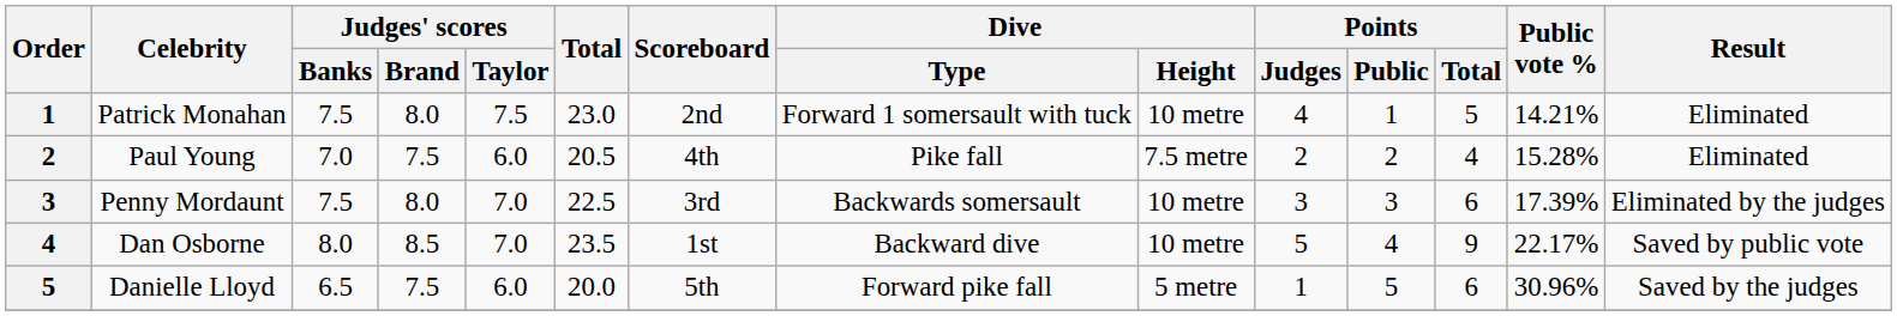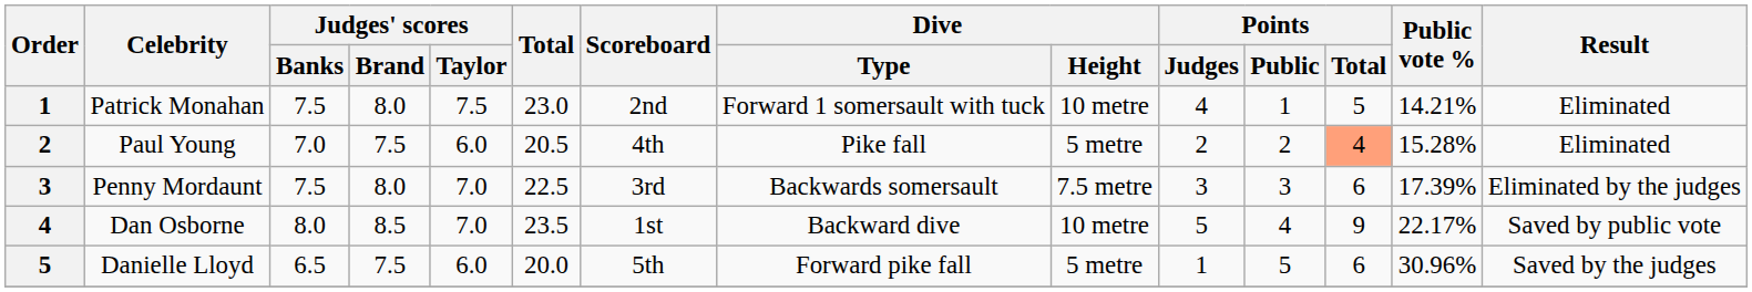 <table class="wikitable" style="margin= auto; text-align: center;">
 <tr>
 <th scope=row rowspan=2>Order</th>
 <th rowspan=2>Celebrity</th>
 <th colspan=3>Judges' scores</th>
 <th rowspan=2>Total</th>
 <th rowspan=2>Scoreboard</th>
 <th colspan=2>Dive</th>
 <th colspan=3>Points</th>
 <th rowspan=2>Public<br>vote %</th>
 <th rowspan=2>Result</th>
 </tr>
 <tr>
 <th>Banks</th>
 <th>Brand</th>
 <th>Taylor</th>
 <th>Type</th>
 <th>Height</th>
 <th>Judges</th>
 <th>Public</th>
 <th>Total</th>
 </tr>
 <tr>
 <th scope=row>1</th>
 <td>Patrick Monahan</td>
 <td>7.5</td>
 <td>8.0</td>
 <td>7.5</td>
 <td>23.0</td>
 <td>2nd</td>
 <td>Forward 1  somersault with tuck</td>
 <td>10 metre</td>
 <td>4</td>
 <td>1</td>
 <td>5</td>
 <td>14.21%</td>
 <td>Eliminated</td>
 </tr>
 <tr>
 <th scope=row>2</th>
 <td>Paul Young</td>
 <td>7.0</td>
 <td>7.5</td>
 <td>6.0</td>
 <td>20.5</td>
 <td>4th</td>
 <td>Pike fall</td>
-<td>7.5 metre</td>
+<td>5 metre</td>
 <td>2</td>
 <td>2</td>
-<td>4</td>
+<td style="background: lightsalmon;">4</td>
 <td>15.28%</td>
 <td>Eliminated</td>
 </tr>
 <tr>
 <th scope=row>3</th>
 <td>Penny Mordaunt</td>
 <td>7.5</td>
 <td>8.0</td>
 <td>7.0</td>
 <td>22.5</td>
 <td>3rd</td>
 <td>Backwards somersault</td>
-<td>10 metre</td>
+<td>7.5 metre</td>
 <td>3</td>
 <td>3</td>
 <td>6</td>
 <td>17.39%</td>
 <td>Eliminated by the judges</td>
 </tr>
 <tr>
 <th scope=row>4</th>
 <td>Dan Osborne</td>
 <td>8.0</td>
 <td>8.5</td>
 <td>7.0</td>
 <td>23.5</td>
 <td>1st</td>
 <td>Backward dive</td>
 <td>10 metre</td>
 <td>5</td>
 <td>4</td>
 <td>9</td>
 <td>22.17%</td>
 <td>Saved by public vote</td>
 </tr>
 <tr>
 <th scope=row>5</th>
 <td>Danielle Lloyd</td>
 <td>6.5</td>
 <td>7.5</td>
 <td>6.0</td>
 <td>20.0</td>
 <td>5th</td>
 <td>Forward pike fall</td>
 <td>5 metre</td>
 <td>1</td>
 <td>5</td>
 <td>6</td>
 <td>30.96%</td>
 <td>Saved by the judges</td>
 </tr>
 <tr>
 </tr>
 </table>
